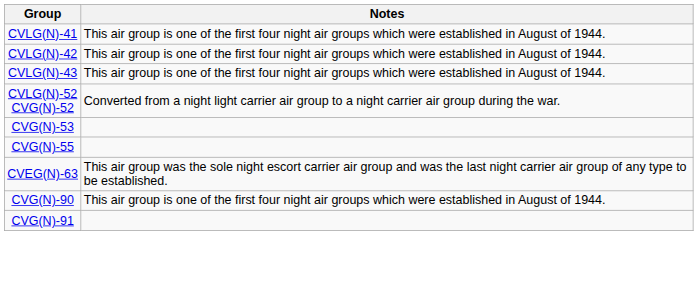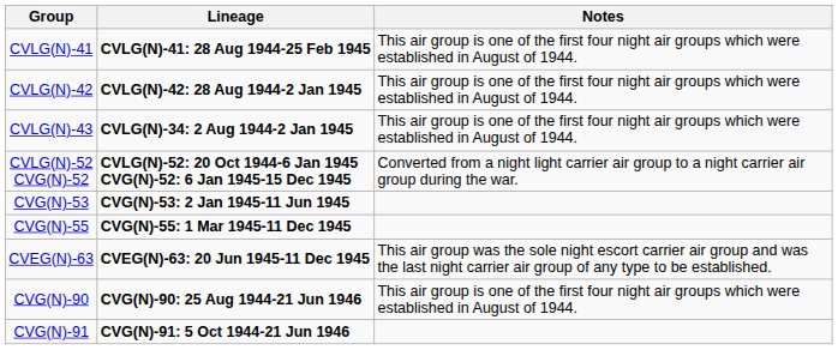 <table class="wikitable" width=100% style="text-align: left">
 <tr>
 <th colspan=1>Group</th>
+<th>Lineage</th>
 <th>Notes</th>
 </tr>
 <tr>
 <td align=center><a href='#'>CVLG(N)-41</a></td>
+<td style="white-space: nowrap;"><strong>CVLG(N)-41: 28 Aug 1944-25 Feb 1945</strong></td>
 <td>This air group is one of the first four night air groups which were established in August of 1944.</td>
 </tr>
 <tr>
 <td align=center><a href='#'>CVLG(N)-42</a></td>
+<td><strong>CVLG(N)-42: 28 Aug 1944-2 Jan 1945</strong></td>
 <td>This air group is one of the first four night air groups which were established in August of 1944.</td>
 </tr>
 <tr>
 <td align=center><a href='#'>CVLG(N)-43</a></td>
+<td><strong>CVLG(N)-34: 2 Aug 1944-2 Jan 1945</strong></td>
 <td>This air group is one of the first four night air groups which were established in August of 1944.</td>
 </tr>
 <tr>
 <td align=center style="white-space: nowrap;"><a href='#'>CVLG(N)-52</a><br><a href='#'>CVG(N)-52</a></td>
+<td style="white-space: nowrap;"><strong>CVLG(N)-52: 20 Oct 1944-6 Jan 1945<br>CVG(N)-52: 6 Jan 1945-15 Dec 1945</strong></td>
 <td>Converted from a night light carrier air group to a night carrier air group during the war.</td>
 </tr>
 <tr>
 <td align=center><a href='#'>CVG(N)-53</a></td>
+<td><strong>CVG(N)-53: 2 Jan 1945-11 Jun 1945</strong></td>
 <td></td>
 </tr>
 <tr>
 <td align=center><a href='#'>CVG(N)-55</a></td>
+<td><strong>CVG(N)-55: 1 Mar 1945-11 Dec 1945</strong></td>
 <td></td>
 </tr>
 <tr>
 <td align=center><a href='#'>CVEG(N)-63</a></td>
+<td style="white-space: nowrap;"><strong>CVEG(N)-63: 20 Jun 1945-11 Dec 1945</strong></td>
 <td>This air group was the sole night escort carrier air group and was the last night carrier air group of any type to be established.</td>
 </tr>
 <tr>
 <td align=center><a href='#'>CVG(N)-90</a></td>
+<td><strong>CVG(N)-90: 25 Aug 1944-21 Jun 1946</strong></td>
 <td>This air group is one of the first four night air groups which were established in August of 1944.</td>
 </tr>
 <tr>
 <td align=center><a href='#'>CVG(N)-91</a></td>
+<td><strong>CVG(N)-91: 5 Oct 1944-21 Jun 1946</strong></td>
 <td></td>
 </tr>
 </table>
